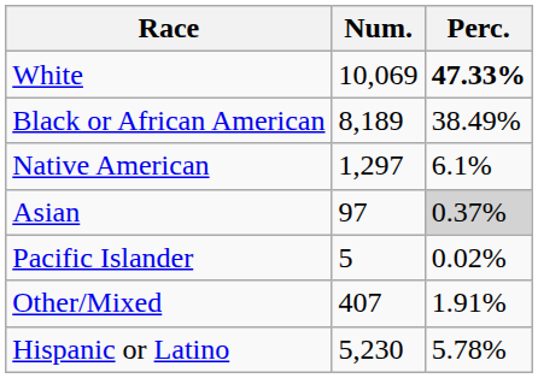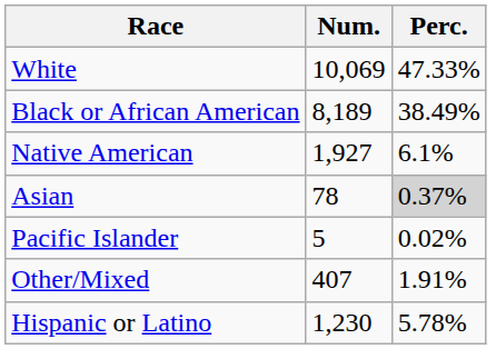 <table class="wikitable">
 <tr>
 <th>Race</th>
 <th>Num.</th>
 <th>Perc.</th>
 </tr>
 <tr>
 <td><a href='#'>White</a></td>
 <td>10,069</td>
-<td><strong>47.33%</strong></td>
+<td>47.33%</td>
 </tr>
 <tr>
 <td><a href='#'>Black or African American</a></td>
 <td>8,189</td>
 <td>38.49%</td>
 </tr>
 <tr>
 <td><a href='#'>Native American</a></td>
-<td>1,297</td>
+<td>1,927</td>
 <td>6.1%</td>
 </tr>
 <tr>
 <td><a href='#'>Asian</a></td>
-<td>97</td>
+<td>78</td>
 <td style="background: lightgrey;">0.37%</td>
 </tr>
 <tr>
 <td><a href='#'>Pacific Islander</a></td>
 <td>5</td>
 <td>0.02%</td>
 </tr>
 <tr>
 <td><a href='#'>Other/Mixed</a></td>
 <td>407</td>
 <td>1.91%</td>
 </tr>
 <tr>
 <td><a href='#'>Hispanic</a> or <a href='#'>Latino</a></td>
-<td>5,230</td>
+<td>1,230</td>
 <td>5.78%</td>
 </tr>
 </table>
